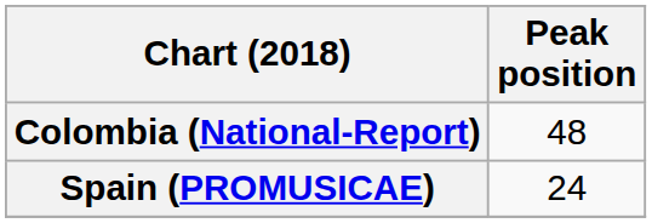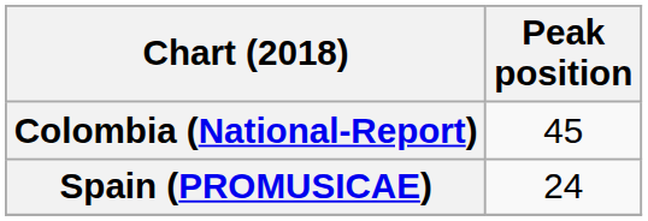 <table class="wikitable sortable plainrowheaders" style="text-align:center">
 <tr>
 <th scope="col">Chart (2018)</th>
 <th scope="col">Peak<br> position</th>
 </tr>
 <tr>
 <th scope="row">Colombia (<a href='#'>National-Report</a>)</th>
-<td>48</td>
+<td>45</td>
 </tr>
 <tr>
 <th scope="row">Spain (<a href='#'>PROMUSICAE</a>)</th>
 <td>24</td>
 </tr>
 <tr>
 </tr>
 </table>
